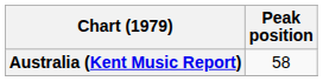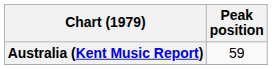 <table class="wikitable sortable plainrowheaders" style="text-align:center">
 <tr>
 <th scope="col">Chart (1979)</th>
 <th scope="col">Peak<br>position</th>
 </tr>
 <tr>
 <th scope="row">Australia (<a href='#'>Kent Music Report</a>)</th>
-<td>58</td>
+<td>59</td>
 </tr>
 <tr>
 </tr>
 <tr>
 </tr>
 <tr>
 </tr>
 </table>
